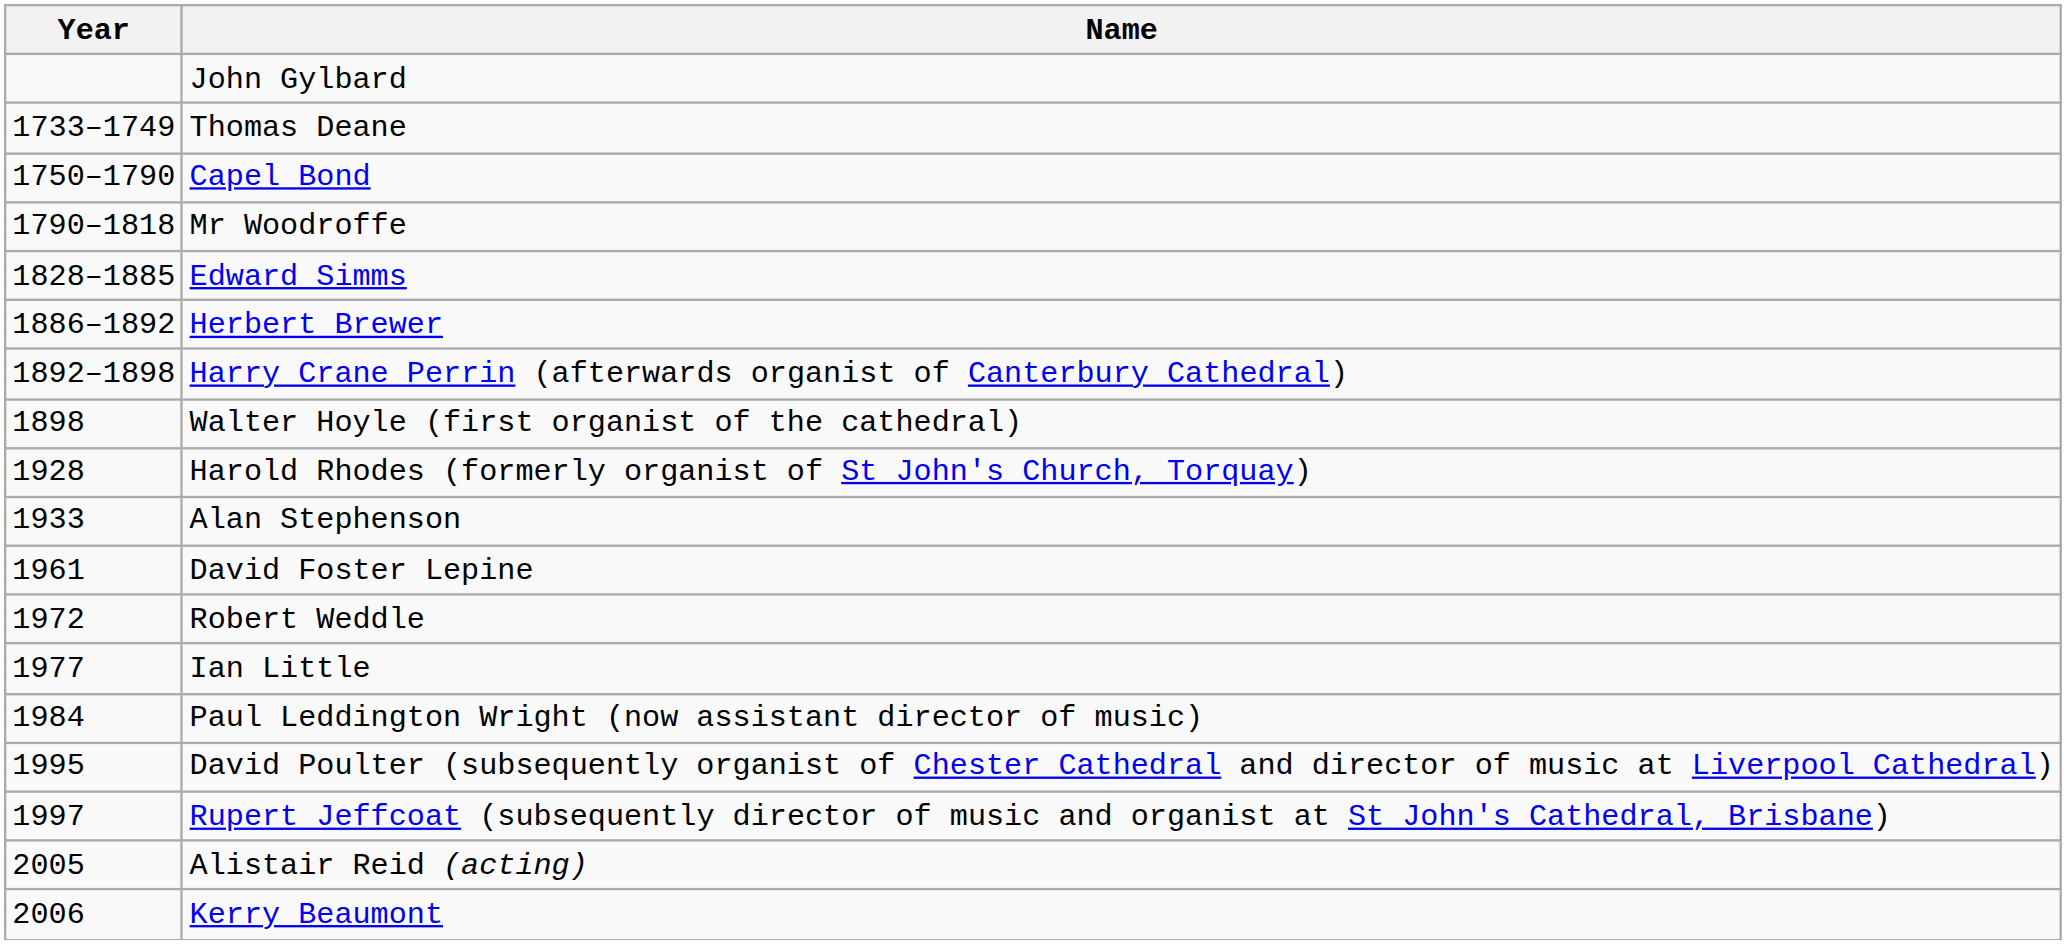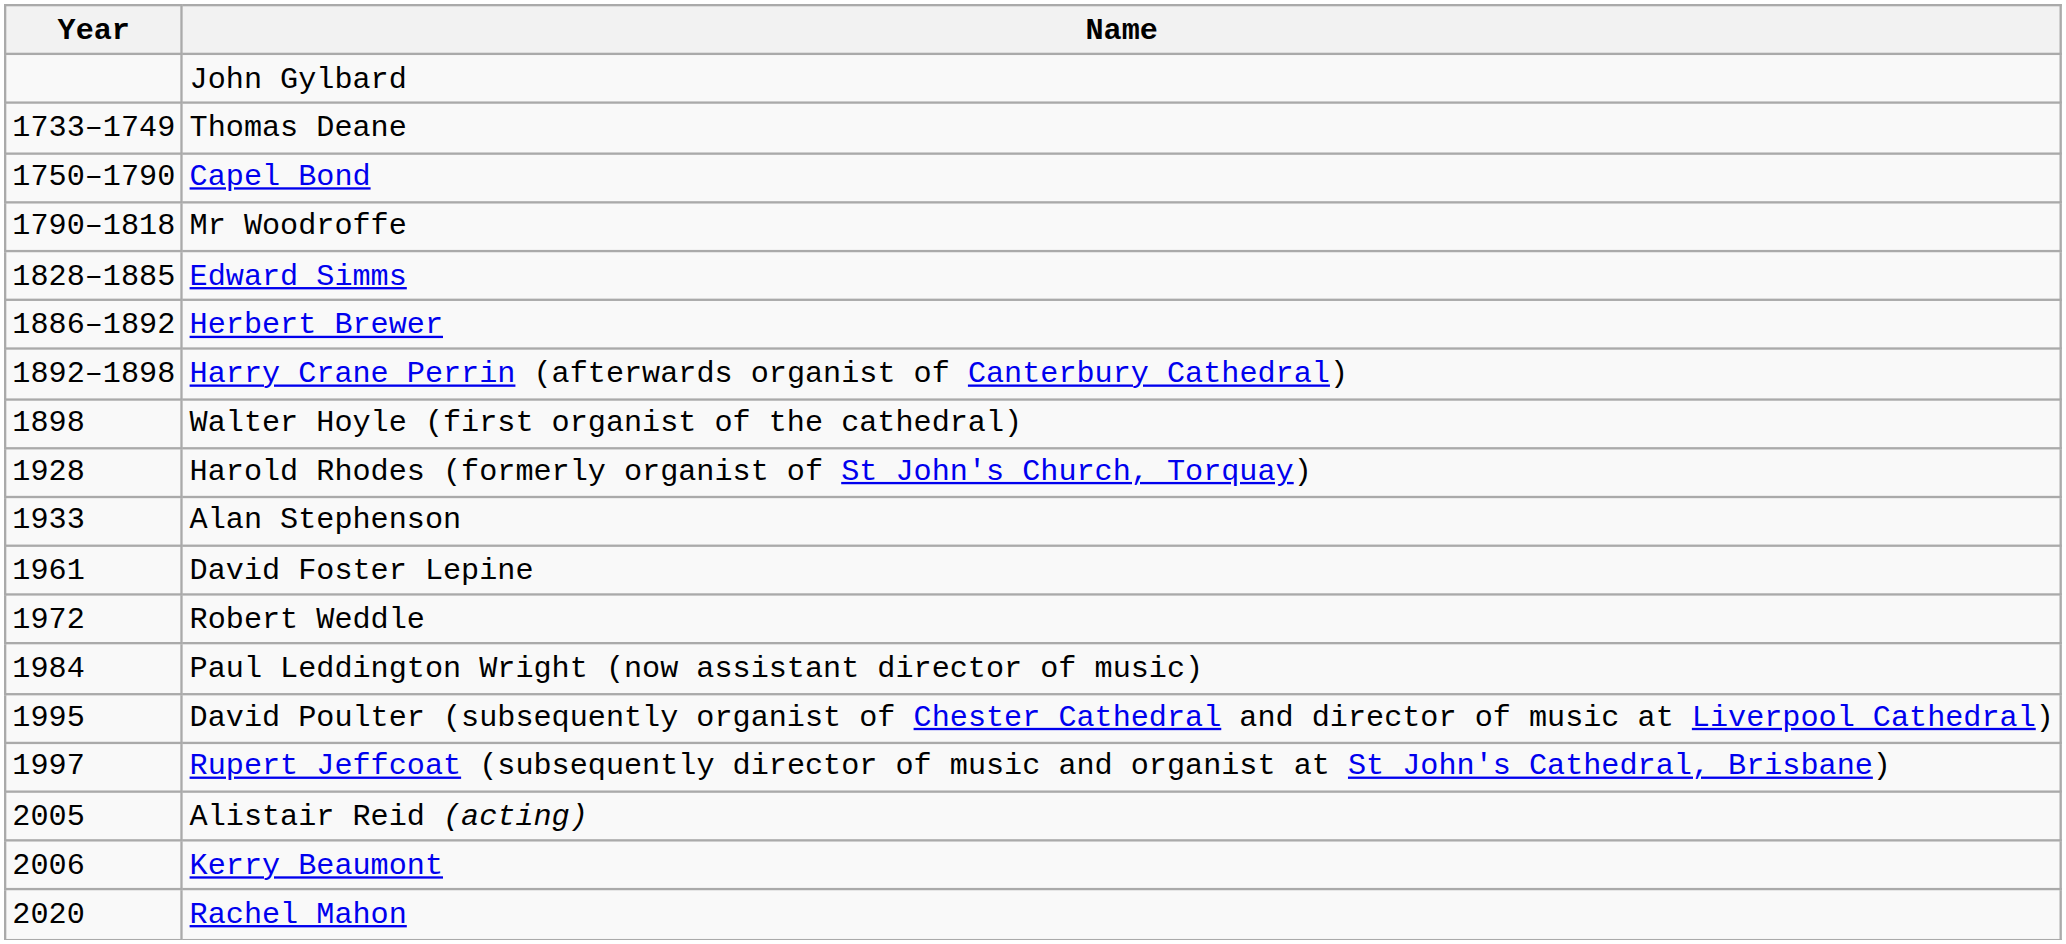 <table class="wikitable">
 <tr>
 <th>Year</th>
 <th>Name</th>
 </tr>
 <tr>
 <td></td>
 <td>John Gylbard</td>
 </tr>
 <tr>
 <td>1733–1749</td>
 <td>Thomas Deane</td>
 </tr>
 <tr>
 <td>1750–1790</td>
 <td><a href='#'>Capel Bond</a></td>
 </tr>
 <tr>
 <td>1790–1818</td>
 <td>Mr Woodroffe</td>
 </tr>
 <tr>
 <td>1828–1885</td>
 <td><a href='#'>Edward Simms</a></td>
 </tr>
 <tr>
 <td>1886–1892</td>
 <td><a href='#'>Herbert Brewer</a></td>
 </tr>
 <tr>
 <td>1892–1898</td>
 <td><a href='#'>Harry Crane Perrin</a> (afterwards organist of <a href='#'>Canterbury Cathedral</a>)</td>
 </tr>
 <tr>
 <td>1898</td>
 <td>Walter Hoyle (first organist of the cathedral)</td>
 </tr>
 <tr>
 <td>1928</td>
 <td>Harold Rhodes (formerly organist of <a href='#'>St John's Church, Torquay</a>)</td>
 </tr>
 <tr>
 <td>1933</td>
 <td>Alan Stephenson</td>
 </tr>
 <tr>
 <td>1961</td>
 <td>David Foster Lepine</td>
 </tr>
 <tr>
 <td>1972</td>
 <td>Robert Weddle</td>
 </tr>
 <tr>
-<td>1977</td>
-<td>Ian Little</td>
-</tr>
-<tr>
 <td>1984</td>
 <td>Paul Leddington Wright (now assistant director of music)</td>
 </tr>
 <tr>
 <td>1995</td>
 <td>David Poulter (subsequently organist of <a href='#'>Chester Cathedral</a> and director of music at <a href='#'>Liverpool Cathedral</a>)</td>
 </tr>
 <tr>
 <td>1997</td>
 <td><a href='#'>Rupert Jeffcoat</a> (subsequently director of music and organist at <a href='#'>St John's Cathedral, Brisbane</a>)</td>
 </tr>
 <tr>
 <td>2005</td>
 <td>Alistair Reid <em>(acting)</em></td>
 </tr>
 <tr>
 <td>2006</td>
 <td><a href='#'>Kerry Beaumont</a></td>
 </tr>
+<tr>
+<td>2020</td>
+<td><a href='#'>Rachel Mahon</a></td>
+</tr>
 </table>
